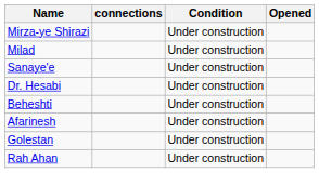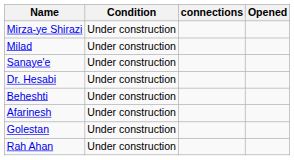 <table class="wikitable">
 <tr>
 <th>Name</th>
+<th>Condition</th>
 <th>connections</th>
-<th>Condition</th>
 <th>Opened</th>
 </tr>
 <tr>
 <td><a href='#'>Mirza-ye Shirazi</a></td>
+<td>Under construction</td>
 <td></td>
-<td>Under construction</td>
 <td></td>
 </tr>
 <tr>
 <td><a href='#'>Milad</a></td>
+<td>Under construction</td>
 <td></td>
-<td>Under construction</td>
 <td></td>
 </tr>
 <tr>
 <td><a href='#'>Sanaye'e</a></td>
+<td>Under construction</td>
 <td></td>
-<td>Under construction</td>
 <td></td>
 </tr>
 <tr>
 <td><a href='#'>Dr. Hesabi</a></td>
+<td>Under construction</td>
 <td></td>
-<td>Under construction</td>
 <td></td>
 </tr>
 <tr>
 <td><a href='#'>Beheshti</a></td>
+<td>Under construction</td>
 <td></td>
-<td>Under construction</td>
 <td></td>
 </tr>
 <tr>
 <td><a href='#'>Afarinesh</a></td>
+<td>Under construction</td>
 <td></td>
-<td>Under construction</td>
 <td></td>
 </tr>
 <tr>
 <td><a href='#'>Golestan</a></td>
+<td>Under construction</td>
 <td></td>
-<td>Under construction</td>
 <td></td>
 </tr>
 <tr>
 <td><a href='#'>Rah Ahan</a></td>
+<td>Under construction</td>
 <td></td>
-<td>Under construction</td>
 <td></td>
 </tr>
 </table>
